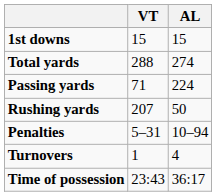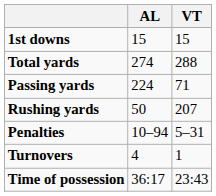 <table class="wikitable">
 <tr>
 <th></th>
+<th>AL</th>
 <th>VT</th>
-<th>AL</th>
 </tr>
 <tr>
 <td><strong>1st downs</strong></td>
 <td>15</td>
 <td>15</td>
 </tr>
 <tr>
 <td><strong>Total yards</strong></td>
+<td>274</td>
 <td>288</td>
-<td>274</td>
 </tr>
 <tr>
 <td><strong>Passing yards</strong></td>
+<td>224</td>
 <td>71</td>
-<td>224</td>
 </tr>
 <tr>
 <td><strong>Rushing yards</strong></td>
+<td>50</td>
 <td>207</td>
-<td>50</td>
 </tr>
 <tr>
 <td><strong>Penalties</strong></td>
+<td>10–94</td>
 <td>5–31</td>
-<td>10–94</td>
 </tr>
 <tr>
 <td><strong>Turnovers</strong></td>
+<td>4</td>
 <td>1</td>
-<td>4</td>
 </tr>
 <tr>
 <td><strong>Time of possession</strong></td>
+<td>36:17</td>
 <td>23:43</td>
-<td>36:17</td>
 </tr>
 </table>
